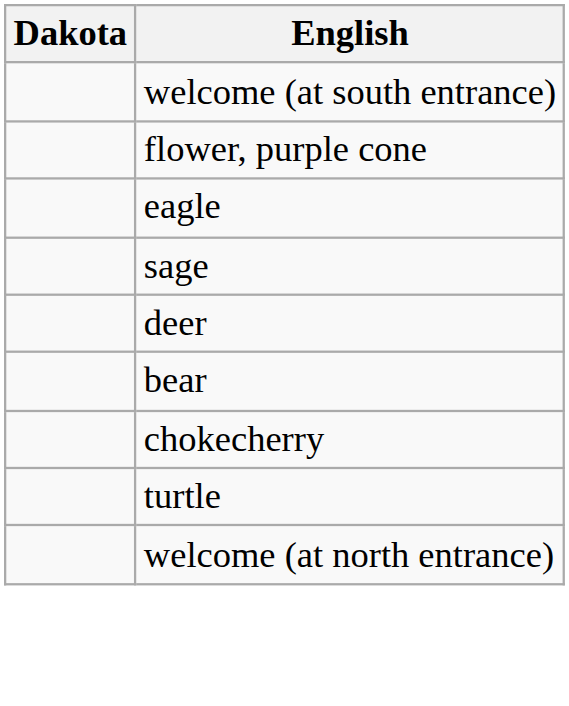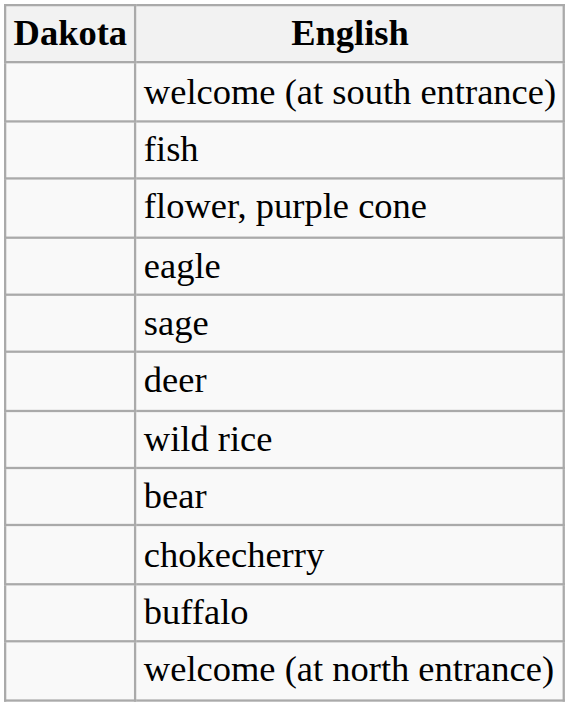 <table class="wikitable">
 <tr>
 <th>Dakota</th>
 <th>English</th>
 </tr>
 <tr>
 <td></td>
 <td>welcome (at south entrance)</td>
+</tr>
+<tr>
+<td></td>
+<td>fish</td>
 </tr>
 <tr>
 <td></td>
 <td>flower, purple cone</td>
 </tr>
 <tr>
 <td></td>
 <td>eagle</td>
 </tr>
 <tr>
 <td></td>
 <td>sage</td>
 </tr>
 <tr>
 <td></td>
 <td>deer</td>
 </tr>
 <tr>
 <td></td>
+<td>wild rice</td>
+</tr>
+<tr>
+<td></td>
 <td>bear</td>
 </tr>
 <tr>
 <td></td>
 <td>chokecherry</td>
 </tr>
 <tr>
 <td></td>
-<td>turtle</td>
+<td>buffalo</td>
 </tr>
 <tr>
 <td></td>
 <td>welcome (at north entrance)</td>
 </tr>
 </table>
